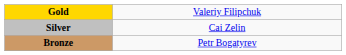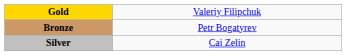 <table class="wikitable" style="text-align:center; " width="35%">
 <tr>
 <td bgcolor="gold"><strong>Gold</strong></td>
 <td><a href='#'>Valeriy Filipchuk</a><br>  <small><em></em></small></td>
 </tr>
 <tr>
+<td bgcolor="CC9966"><strong>Bronze</strong></td>
+<td><a href='#'>Petr Bogatyrev</a><br>  <small><em></em></small></td>
+</tr>
+<tr>
 <td bgcolor="silver"><strong>Silver</strong></td>
 <td><a href='#'>Cai Zelin</a><br>  <small><em></em></small></td>
 </tr>
-<tr>
-<td bgcolor="CC9966"><strong>Bronze</strong></td>
-<td><a href='#'>Petr Bogatyrev</a><br>  <small><em></em></small></td>
-</tr>
 </table>
